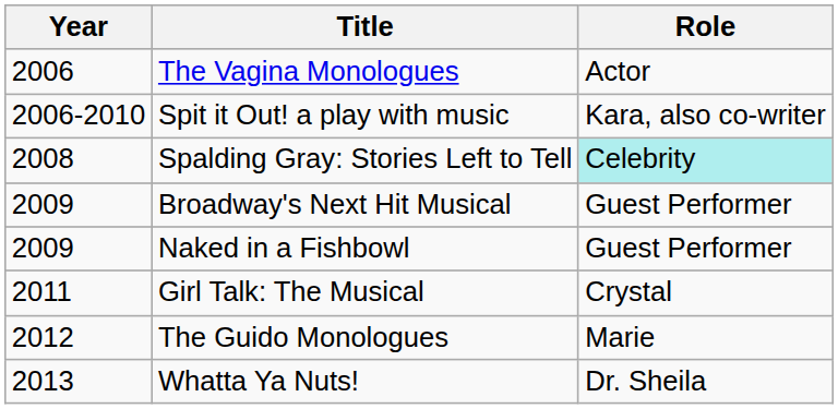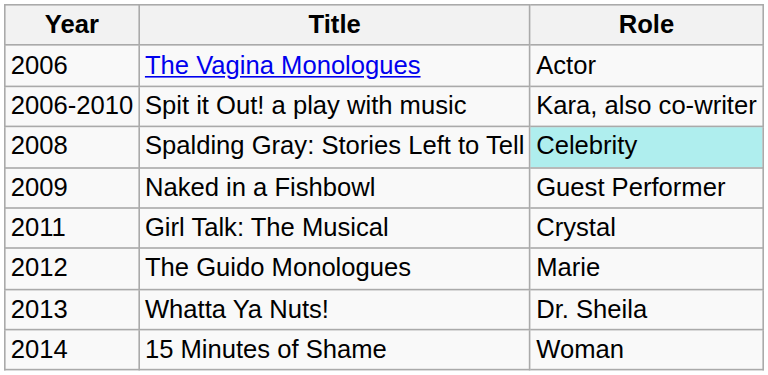 <table class="wikitable">
 <tr>
 <th>Year</th>
 <th>Title</th>
 <th>Role</th>
 </tr>
 <tr>
 <td>2006</td>
 <td><a href='#'>The Vagina Monologues</a></td>
 <td>Actor</td>
 </tr>
 <tr>
 <td>2006-2010</td>
 <td>Spit it Out! a play with music</td>
 <td>Kara, also co-writer</td>
 </tr>
 <tr>
 <td>2008</td>
 <td>Spalding Gray: Stories Left to Tell</td>
 <td style="background: paleturquoise;">Celebrity</td>
 </tr>
 <tr>
 <td>2009</td>
-<td>Broadway's Next Hit Musical</td>
-<td>Guest Performer</td>
-</tr>
-<tr>
-<td>2009</td>
 <td>Naked in a Fishbowl</td>
 <td>Guest Performer</td>
 </tr>
 <tr>
 <td>2011</td>
 <td>Girl Talk: The Musical</td>
 <td>Crystal</td>
 </tr>
 <tr>
 <td>2012</td>
 <td>The Guido Monologues</td>
 <td>Marie</td>
 </tr>
 <tr>
 <td>2013</td>
 <td>Whatta Ya Nuts!</td>
 <td>Dr. Sheila</td>
 </tr>
+<tr>
+<td>2014</td>
+<td>15 Minutes of Shame</td>
+<td>Woman</td>
+</tr>
 </table>
